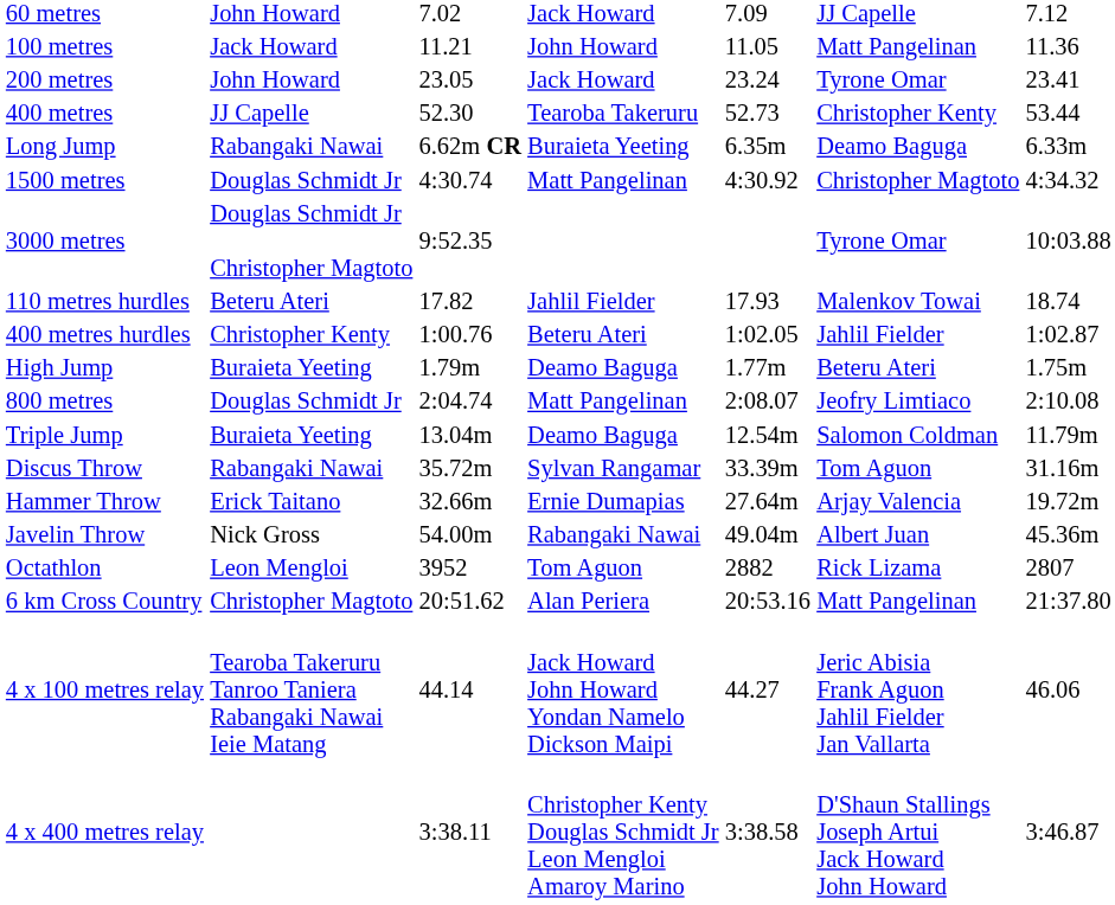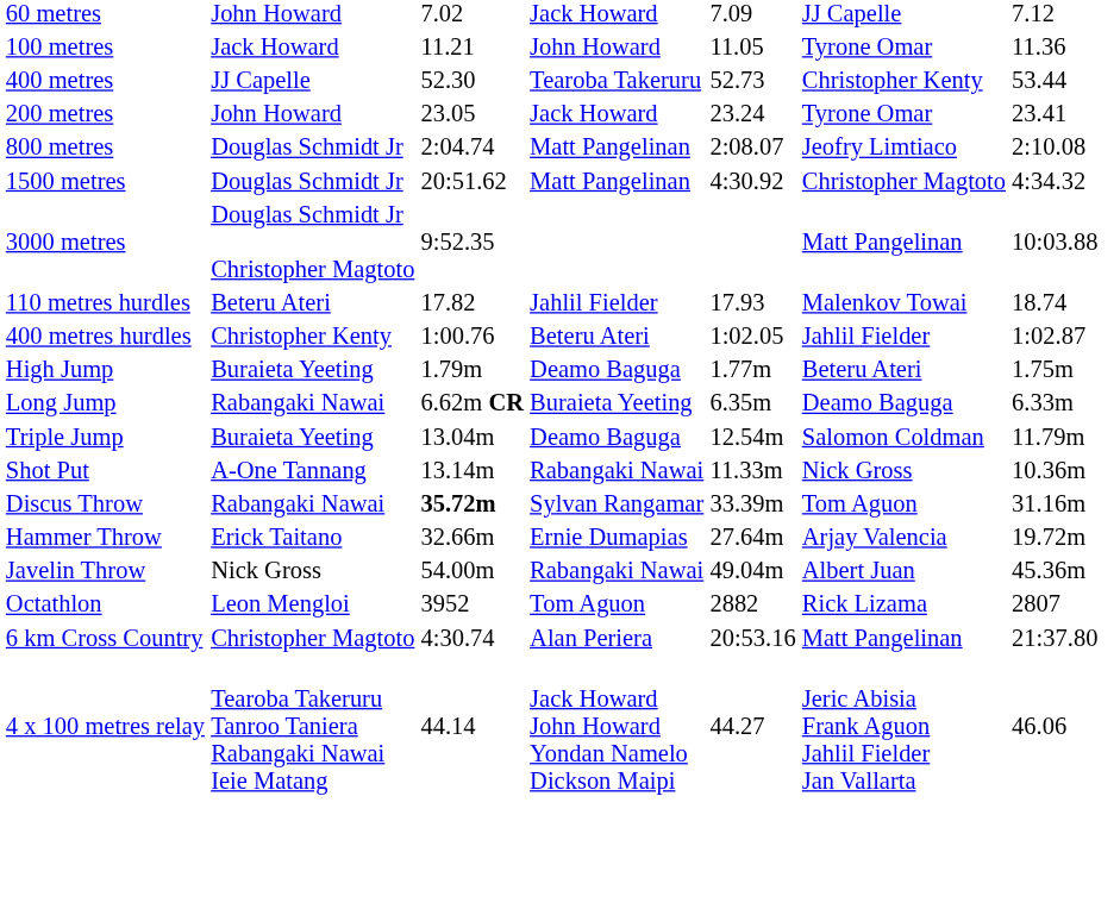 <table>
 <tr>
 <td><a href='#'>60 metres</a></td>
 <td align=left><a href='#'>John Howard</a> <br> </td>
 <td>7.02</td>
 <td align=left><a href='#'>Jack Howard</a> <br> </td>
 <td>7.09</td>
 <td align=left><a href='#'>JJ Capelle</a> <br> </td>
 <td>7.12</td>
 </tr>
 <tr>
 <td><a href='#'>100 metres</a></td>
 <td align=left><a href='#'>Jack Howard</a> <br> </td>
 <td>11.21</td>
 <td align=left><a href='#'>John Howard</a> <br> </td>
 <td>11.05</td>
-<td align=left><a href='#'>Matt Pangelinan</a> <br> </td>
+<td align=left><a href='#'>Tyrone Omar</a> <br> </td>
 <td>11.36</td>
+</tr>
+<tr>
+<td><a href='#'>400 metres</a></td>
+<td align=left><a href='#'>JJ Capelle</a> <br> </td>
+<td>52.30</td>
+<td align=left><a href='#'>Tearoba Takeruru</a> <br> </td>
+<td>52.73</td>
+<td align=left><a href='#'>Christopher Kenty</a> <br> </td>
+<td>53.44</td>
 </tr>
 <tr>
 <td><a href='#'>200 metres</a></td>
 <td align=left><a href='#'>John Howard</a> <br> </td>
 <td>23.05</td>
 <td align=left><a href='#'>Jack Howard</a> <br> </td>
 <td>23.24</td>
 <td align=left><a href='#'>Tyrone Omar</a> <br> </td>
 <td>23.41</td>
 </tr>
 <tr>
-<td><a href='#'>400 metres</a></td>
-<td align=left><a href='#'>JJ Capelle</a> <br> </td>
-<td>52.30</td>
-<td align=left><a href='#'>Tearoba Takeruru</a> <br> </td>
-<td>52.73</td>
-<td align=left><a href='#'>Christopher Kenty</a> <br> </td>
-<td>53.44</td>
-</tr>
-<tr>
-<td><a href='#'>Long Jump</a></td>
-<td align=left><a href='#'>Rabangaki Nawai</a> <br> </td>
-<td>6.62m <strong>CR</strong></td>
-<td align=left><a href='#'>Buraieta Yeeting</a> <br> </td>
-<td>6.35m</td>
-<td align=left><a href='#'>Deamo Baguga</a> <br> </td>
-<td>6.33m</td>
+<td><a href='#'>800 metres</a></td>
+<td align=left><a href='#'>Douglas Schmidt Jr</a> <br> </td>
+<td>2:04.74</td>
+<td align=left><a href='#'>Matt Pangelinan</a> <br> </td>
+<td>2:08.07</td>
+<td align=left><a href='#'>Jeofry Limtiaco</a> <br> </td>
+<td>2:10.08</td>
 </tr>
 <tr>
 <td><a href='#'>1500 metres</a></td>
 <td align=left><a href='#'>Douglas Schmidt Jr</a> <br> </td>
-<td>4:30.74</td>
+<td>20:51.62</td>
 <td align=left><a href='#'>Matt Pangelinan</a> <br> </td>
 <td>4:30.92</td>
 <td align=left><a href='#'>Christopher Magtoto</a> <br> </td>
 <td>4:34.32</td>
 </tr>
 <tr>
 <td><a href='#'>3000 metres</a></td>
 <td align=left><a href='#'>Douglas Schmidt Jr</a> <br>  <br> <a href='#'>Christopher Magtoto</a> <br> </td>
 <td>9:52.35</td>
 <td></td>
 <td></td>
-<td align=left><a href='#'>Tyrone Omar</a> <br> </td>
+<td align=left><a href='#'>Matt Pangelinan</a> <br> </td>
 <td>10:03.88</td>
 </tr>
 <tr>
 <td><a href='#'>110 metres hurdles</a></td>
 <td align=left><a href='#'>Beteru Ateri</a> <br> </td>
 <td>17.82</td>
 <td align=left><a href='#'>Jahlil Fielder</a> <br> </td>
 <td>17.93</td>
 <td align=left><a href='#'>Malenkov Towai</a> <br> </td>
 <td>18.74</td>
 </tr>
 <tr>
 <td><a href='#'>400 metres hurdles</a></td>
 <td align=left><a href='#'>Christopher Kenty</a> <br> </td>
 <td>1:00.76</td>
 <td align=left><a href='#'>Beteru Ateri</a> <br> </td>
 <td>1:02.05</td>
 <td align=left><a href='#'>Jahlil Fielder</a> <br> </td>
 <td>1:02.87</td>
 </tr>
 <tr>
 <td><a href='#'>High Jump</a></td>
 <td align=left><a href='#'>Buraieta Yeeting</a> <br> </td>
 <td>1.79m</td>
 <td align=left><a href='#'>Deamo Baguga</a> <br> </td>
 <td>1.77m</td>
 <td align=left><a href='#'>Beteru Ateri</a> <br> </td>
 <td>1.75m</td>
 </tr>
 <tr>
-<td><a href='#'>800 metres</a></td>
-<td align=left><a href='#'>Douglas Schmidt Jr</a> <br> </td>
-<td>2:04.74</td>
-<td align=left><a href='#'>Matt Pangelinan</a> <br> </td>
-<td>2:08.07</td>
-<td align=left><a href='#'>Jeofry Limtiaco</a> <br> </td>
-<td>2:10.08</td>
+<td><a href='#'>Long Jump</a></td>
+<td align=left><a href='#'>Rabangaki Nawai</a> <br> </td>
+<td>6.62m <strong>CR</strong></td>
+<td align=left><a href='#'>Buraieta Yeeting</a> <br> </td>
+<td>6.35m</td>
+<td align=left><a href='#'>Deamo Baguga</a> <br> </td>
+<td>6.33m</td>
 </tr>
 <tr>
 <td><a href='#'>Triple Jump</a></td>
 <td align=left><a href='#'>Buraieta Yeeting</a> <br> </td>
 <td>13.04m</td>
 <td align=left><a href='#'>Deamo Baguga</a> <br> </td>
 <td>12.54m</td>
 <td align=left><a href='#'>Salomon Coldman</a> <br> </td>
 <td>11.79m</td>
 </tr>
 <tr>
+<td><a href='#'>Shot Put</a></td>
+<td align=left><a href='#'>A-One Tannang</a> <br> </td>
+<td>13.14m</td>
+<td align=left><a href='#'>Rabangaki Nawai</a> <br> </td>
+<td>11.33m</td>
+<td align=left><a href='#'>Nick Gross</a> <br> </td>
+<td>10.36m</td>
+</tr>
+<tr>
 <td><a href='#'>Discus Throw</a></td>
 <td align=left><a href='#'>Rabangaki Nawai</a> <br> </td>
-<td>35.72m</td>
+<td><strong>35.72m</strong></td>
 <td align=left><a href='#'>Sylvan Rangamar</a> <br> </td>
 <td>33.39m</td>
 <td align=left><a href='#'>Tom Aguon</a> <br> </td>
 <td>31.16m</td>
 </tr>
 <tr>
 <td><a href='#'>Hammer Throw</a></td>
 <td align=left><a href='#'>Erick Taitano</a> <br> </td>
 <td>32.66m</td>
 <td align=left><a href='#'>Ernie Dumapias</a> <br> </td>
 <td>27.64m</td>
 <td align=left><a href='#'>Arjay Valencia</a> <br> </td>
 <td>19.72m</td>
 </tr>
 <tr>
 <td><a href='#'>Javelin Throw</a></td>
 <td align=left>Nick Gross <br> </td>
 <td>54.00m</td>
 <td align=left><a href='#'>Rabangaki Nawai</a> <br> </td>
 <td>49.04m</td>
 <td align=left><a href='#'>Albert Juan</a> <br> </td>
 <td>45.36m</td>
 </tr>
 <tr>
 <td><a href='#'>Octathlon</a></td>
 <td align=left><a href='#'>Leon Mengloi</a> <br> </td>
 <td>3952</td>
 <td align=left><a href='#'>Tom Aguon</a> <br> </td>
 <td>2882</td>
 <td align=left><a href='#'>Rick Lizama</a> <br> </td>
 <td>2807</td>
 </tr>
 <tr>
 <td><a href='#'>6 km Cross Country</a></td>
 <td align=left><a href='#'>Christopher Magtoto</a> <br> </td>
-<td>20:51.62</td>
+<td>4:30.74</td>
 <td align=left><a href='#'>Alan Periera</a> <br> </td>
 <td>20:53.16</td>
 <td align=left><a href='#'>Matt Pangelinan</a> <br> </td>
 <td>21:37.80</td>
 </tr>
 <tr>
 <td><a href='#'>4 x 100 metres relay</a></td>
 <td> <br><a href='#'>Tearoba Takeruru</a><br><a href='#'>Tanroo Taniera</a><br><a href='#'>Rabangaki Nawai</a><br><a href='#'>Ieie Matang</a></td>
 <td>44.14</td>
 <td> <br><a href='#'>Jack Howard</a><br><a href='#'>John Howard</a><br><a href='#'>Yondan Namelo</a><br><a href='#'>Dickson Maipi</a></td>
 <td>44.27</td>
 <td> <br><a href='#'>Jeric Abisia</a><br><a href='#'>Frank Aguon</a><br><a href='#'>Jahlil Fielder</a><br><a href='#'>Jan Vallarta</a></td>
 <td>46.06</td>
 </tr>
-<tr>
-<td><a href='#'>4 x 400 metres relay</a></td>
-<td></td>
-<td>3:38.11</td>
-<td> <br> <a href='#'>Christopher Kenty</a> <br> <a href='#'>Douglas Schmidt Jr</a> <br> <a href='#'>Leon Mengloi</a> <br> <a href='#'>Amaroy Marino</a></td>
-<td>3:38.58</td>
-<td> <br><a href='#'>D'Shaun Stallings</a><br><a href='#'>Joseph Artui</a><br><a href='#'>Jack Howard</a><br><a href='#'>John Howard</a></td>
-<td>3:46.87</td>
-</tr>
 </table>
